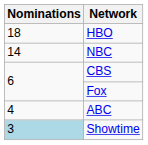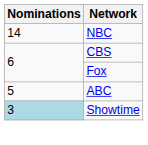 <table class="wikitable">
 <tr>
 <th>Nominations</th>
 <th>Network</th>
-</tr>
-<tr>
-<td>18</td>
-<td><a href='#'>HBO</a></td>
 </tr>
 <tr>
 <td>14</td>
 <td><a href='#'>NBC</a></td>
 </tr>
 <tr>
 <td rowspan="2">6</td>
 <td><a href='#'>CBS</a></td>
 </tr>
 <tr>
 <td><a href='#'>Fox</a></td>
 </tr>
 <tr>
-<td>4</td>
+<td>5</td>
 <td><a href='#'>ABC</a></td>
 </tr>
 <tr>
 <td style="background: lightblue;">3</td>
 <td><a href='#'>Showtime</a></td>
 </tr>
 </table>
